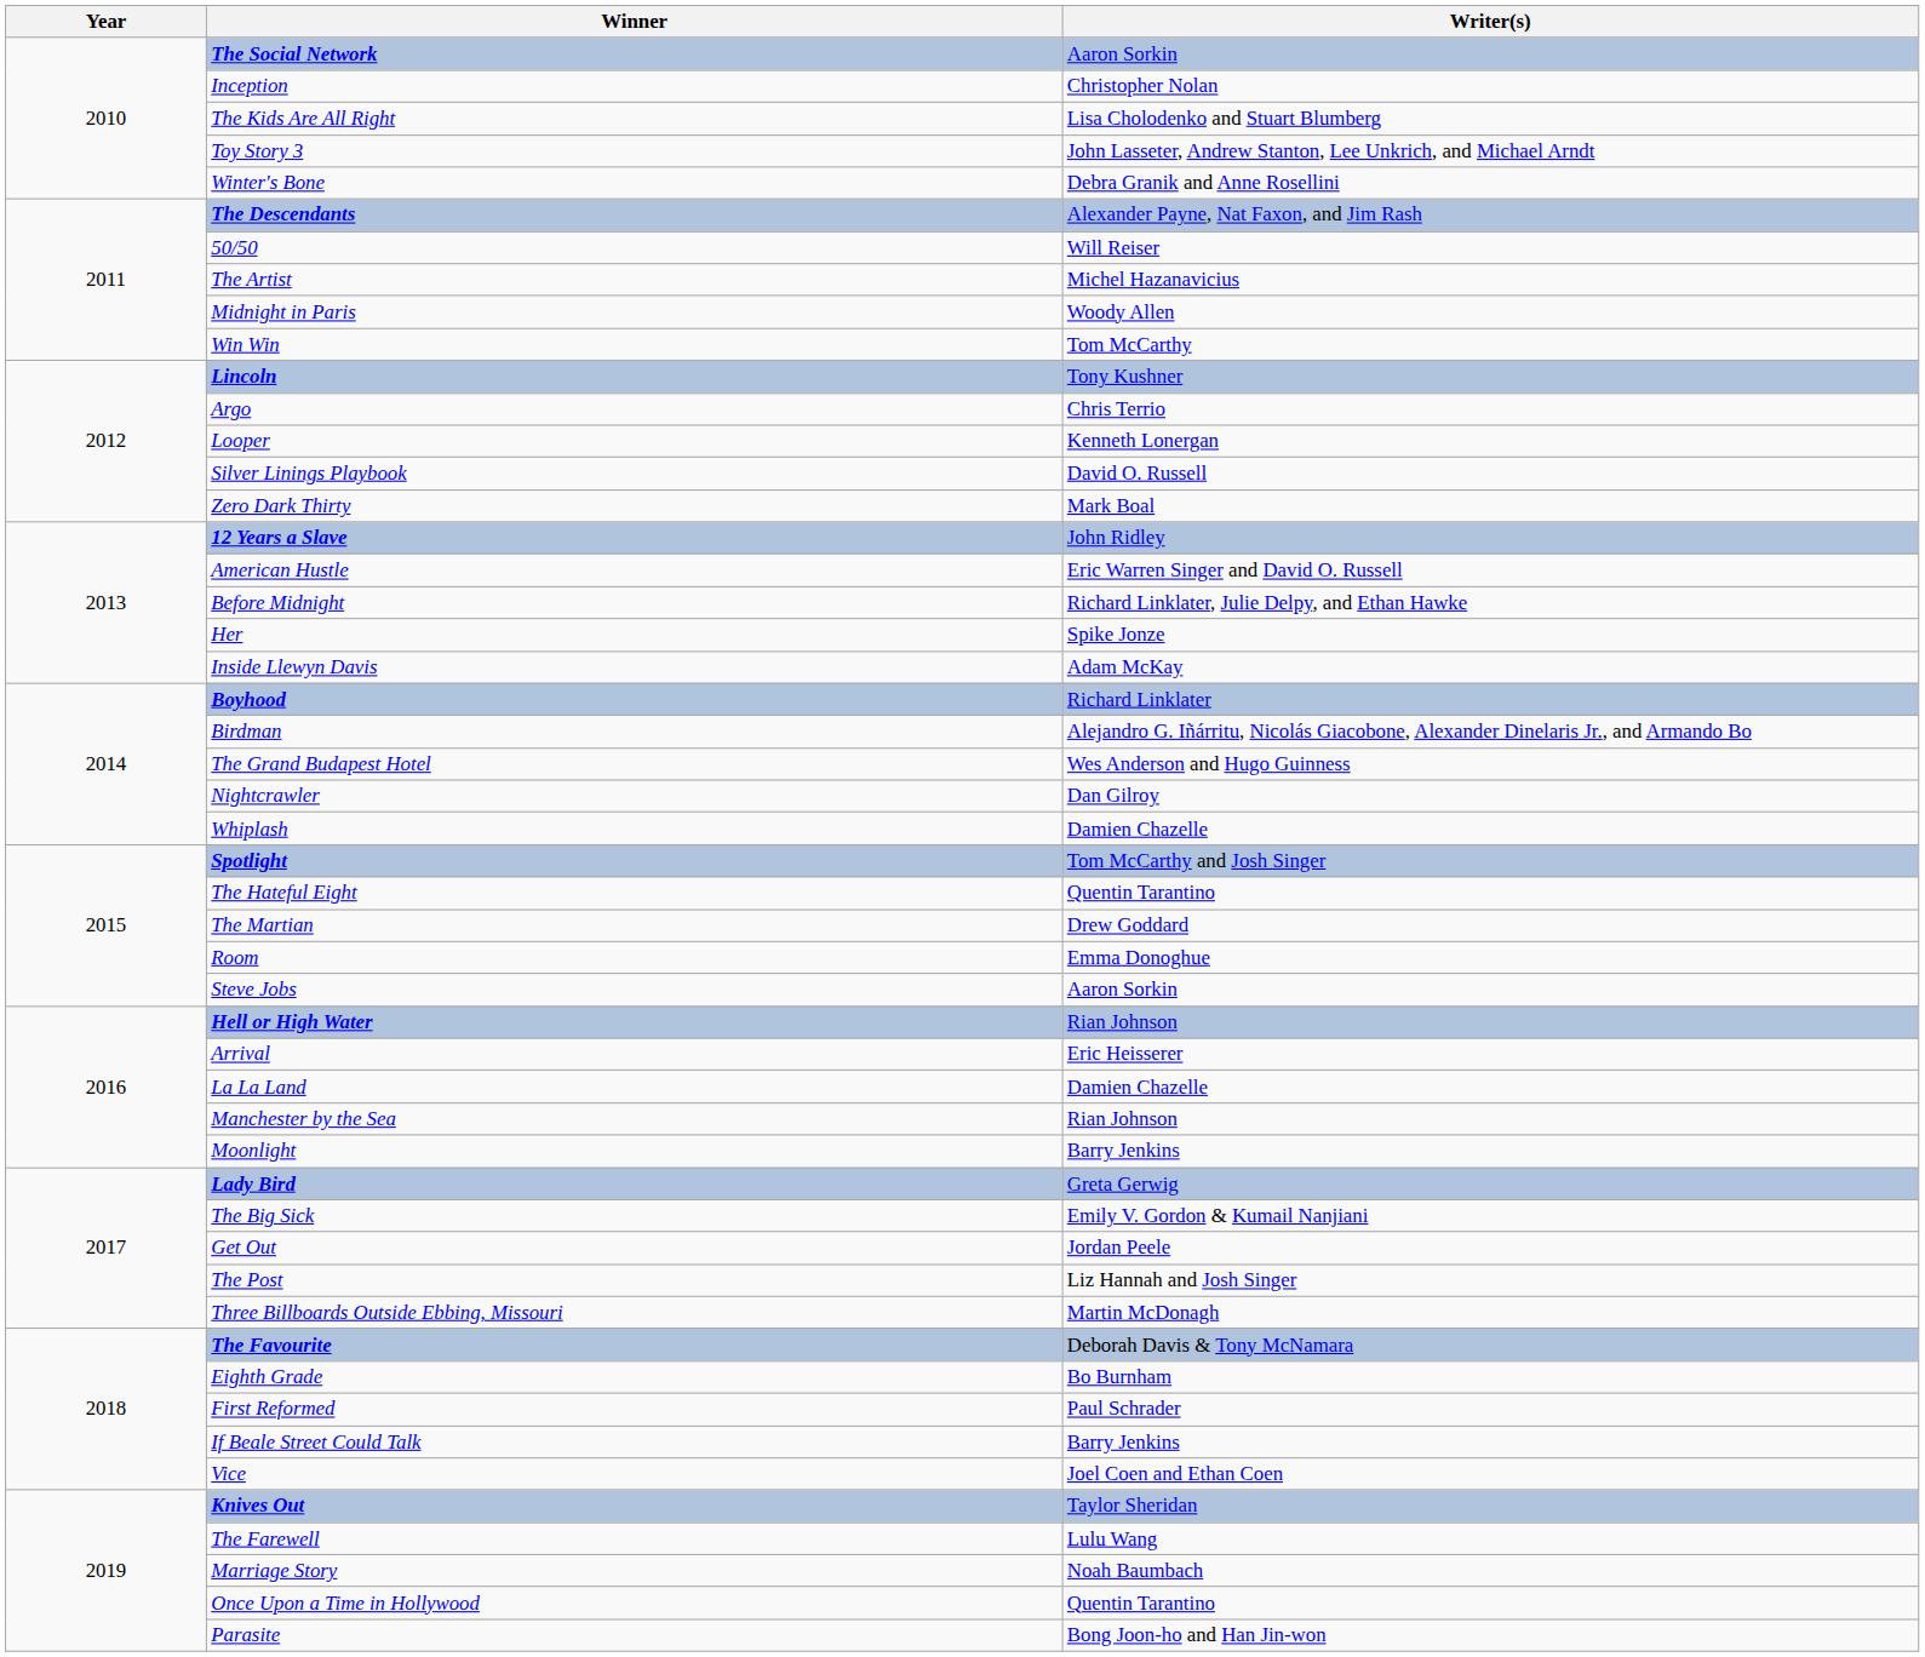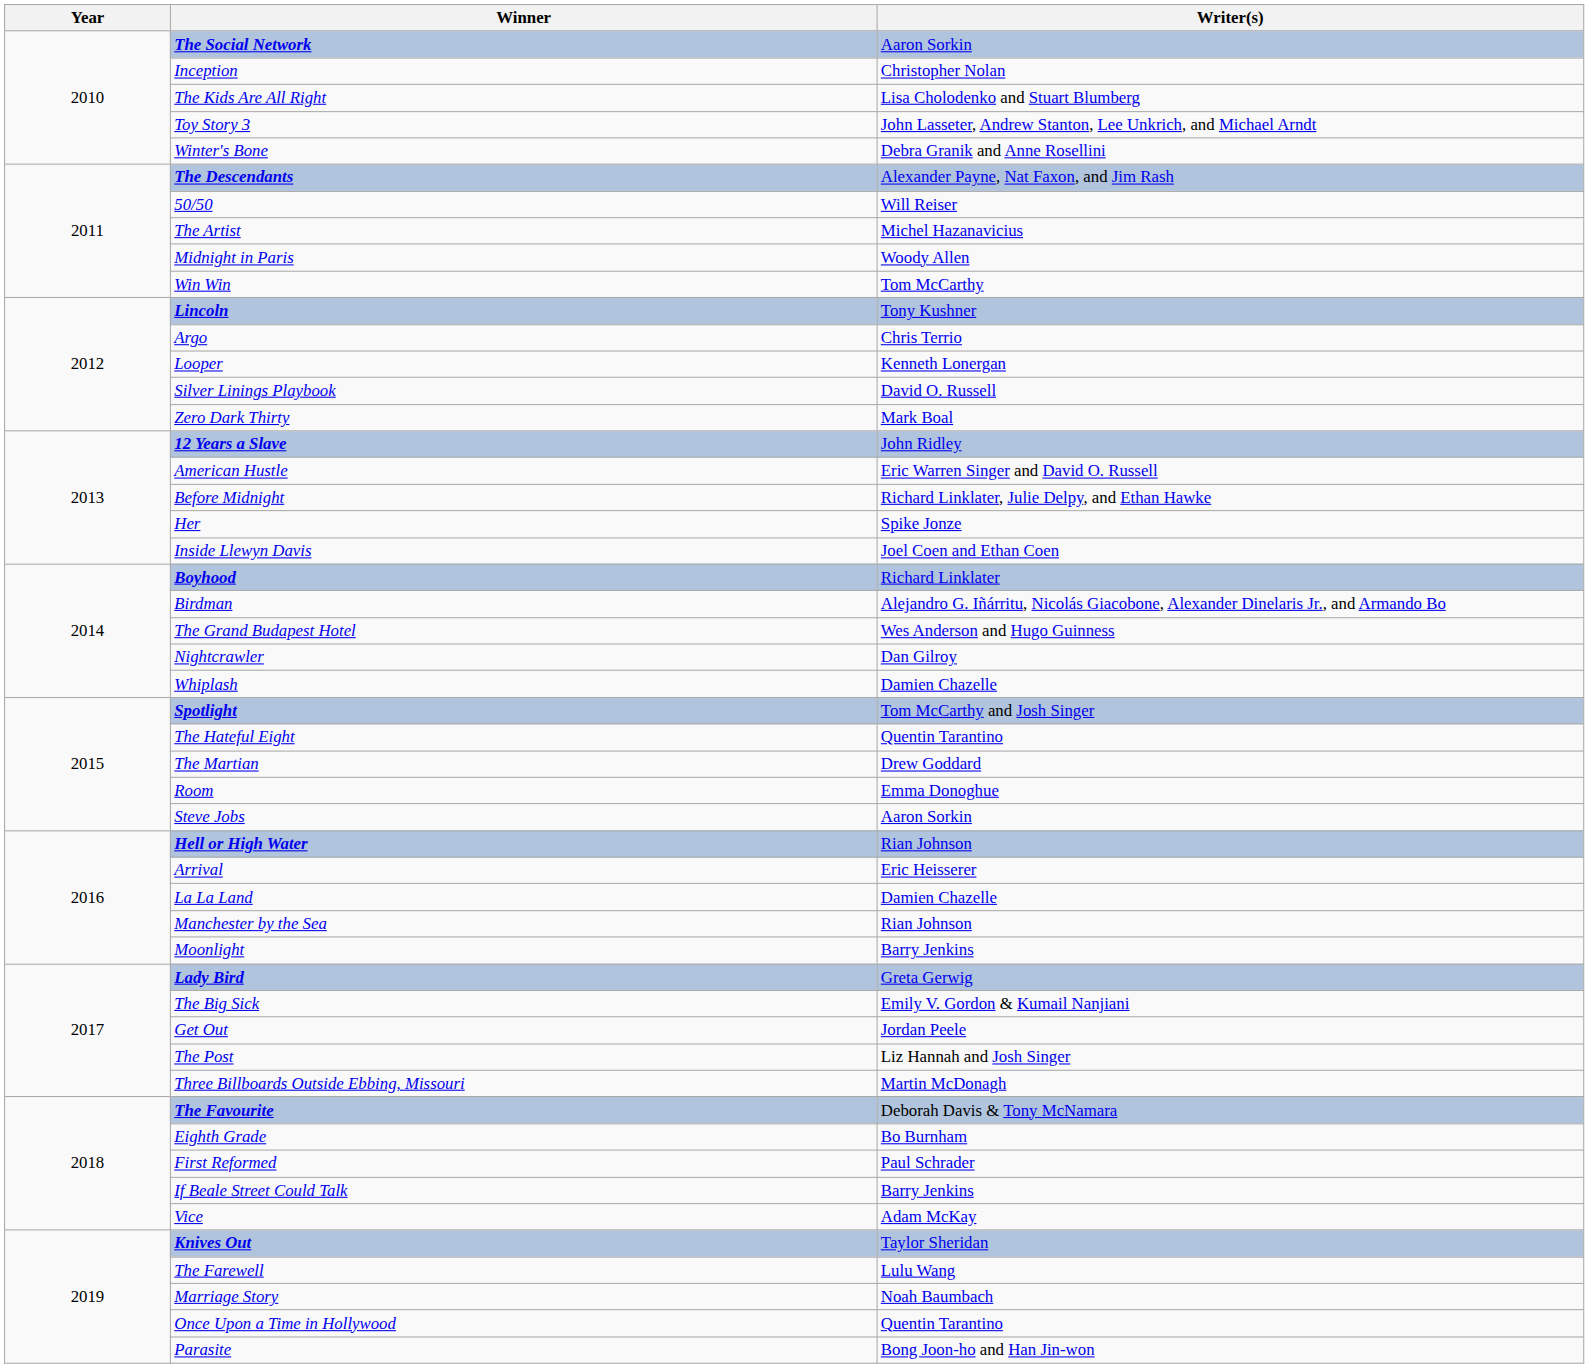 <table class="wikitable" width="95%" cellpadding="5">
 <tr>
 <th width="100"><strong>Year</strong></th>
 <th width="450"><strong>Winner</strong></th>
 <th width="450"><strong>Writer(s)</strong></th>
 </tr>
 <tr>
 <td rowspan="5" style="text-align:center;">2010</td>
 <td style="background:#B0C4DE;"><strong><em><a href='#'>The Social Network</a></em></strong></td>
 <td style="background:#B0C4DE;"><a href='#'>Aaron Sorkin</a></td>
 </tr>
 <tr>
 <td><em><a href='#'>Inception</a></em></td>
 <td><a href='#'>Christopher Nolan</a></td>
 </tr>
 <tr>
 <td><em><a href='#'>The Kids Are All Right</a></em></td>
 <td><a href='#'>Lisa Cholodenko</a> and <a href='#'>Stuart Blumberg</a></td>
 </tr>
 <tr>
 <td><em><a href='#'>Toy Story 3</a></em></td>
 <td><a href='#'>John Lasseter</a>, <a href='#'>Andrew Stanton</a>, <a href='#'>Lee Unkrich</a>, and <a href='#'>Michael Arndt</a></td>
 </tr>
 <tr>
 <td><em><a href='#'>Winter's Bone</a></em></td>
 <td><a href='#'>Debra Granik</a> and <a href='#'>Anne Rosellini</a></td>
 </tr>
 <tr>
 <td rowspan="5" style="text-align:center;">2011</td>
 <td style="background:#B0C4DE;"><strong><em><a href='#'>The Descendants</a></em></strong></td>
 <td style="background:#B0C4DE;"><a href='#'>Alexander Payne</a>, <a href='#'>Nat Faxon</a>, and <a href='#'>Jim Rash</a></td>
 </tr>
 <tr>
 <td><em><a href='#'>50/50</a></em></td>
 <td><a href='#'>Will Reiser</a></td>
 </tr>
 <tr>
 <td><em><a href='#'>The Artist</a></em></td>
 <td><a href='#'>Michel Hazanavicius</a></td>
 </tr>
 <tr>
 <td><em><a href='#'>Midnight in Paris</a></em></td>
 <td><a href='#'>Woody Allen</a></td>
 </tr>
 <tr>
 <td><em><a href='#'>Win Win</a></em></td>
 <td><a href='#'>Tom McCarthy</a></td>
 </tr>
 <tr>
 <td rowspan="5" style="text-align:center;">2012</td>
 <td style="background:#B0C4DE;"><strong><em><a href='#'>Lincoln</a></em></strong></td>
 <td style="background:#B0C4DE;"><a href='#'>Tony Kushner</a></td>
 </tr>
 <tr>
 <td><em><a href='#'>Argo</a></em></td>
 <td><a href='#'>Chris Terrio</a></td>
 </tr>
 <tr>
 <td><em><a href='#'>Looper</a></em></td>
 <td><a href='#'>Kenneth Lonergan</a></td>
 </tr>
 <tr>
 <td><em><a href='#'>Silver Linings Playbook</a></em></td>
 <td><a href='#'>David O. Russell</a></td>
 </tr>
 <tr>
 <td><em><a href='#'>Zero Dark Thirty</a></em></td>
 <td><a href='#'>Mark Boal</a></td>
 </tr>
 <tr>
 <td rowspan="5" style="text-align:center;">2013</td>
 <td style="background:#B0C4DE;"><strong><em><a href='#'>12 Years a Slave</a></em></strong></td>
 <td style="background:#B0C4DE;"><a href='#'>John Ridley</a></td>
 </tr>
 <tr>
 <td><em><a href='#'>American Hustle</a></em></td>
 <td><a href='#'>Eric Warren Singer</a> and <a href='#'>David O. Russell</a></td>
 </tr>
 <tr>
 <td><em><a href='#'>Before Midnight</a></em></td>
 <td><a href='#'>Richard Linklater</a>, <a href='#'>Julie Delpy</a>, and <a href='#'>Ethan Hawke</a></td>
 </tr>
 <tr>
 <td><em><a href='#'>Her</a></em></td>
 <td><a href='#'>Spike Jonze</a></td>
 </tr>
 <tr>
 <td><em><a href='#'>Inside Llewyn Davis</a></em></td>
-<td><a href='#'>Adam McKay</a></td>
+<td><a href='#'>Joel Coen and Ethan Coen</a></td>
 </tr>
 <tr>
 <td rowspan="5" style="text-align:center;">2014</td>
 <td style="background:#B0C4DE;"><strong><em><a href='#'>Boyhood</a></em></strong></td>
 <td style="background:#B0C4DE;"><a href='#'>Richard Linklater</a></td>
 </tr>
 <tr>
 <td><em><a href='#'>Birdman</a></em></td>
 <td><a href='#'>Alejandro G. Iñárritu</a>, <a href='#'>Nicolás Giacobone</a>, <a href='#'>Alexander Dinelaris Jr.</a>, and <a href='#'>Armando Bo</a></td>
 </tr>
 <tr>
 <td><em><a href='#'>The Grand Budapest Hotel</a></em></td>
 <td><a href='#'>Wes Anderson</a> and <a href='#'>Hugo Guinness</a></td>
 </tr>
 <tr>
 <td><em><a href='#'>Nightcrawler</a></em></td>
 <td><a href='#'>Dan Gilroy</a></td>
 </tr>
 <tr>
 <td><em><a href='#'>Whiplash</a></em></td>
 <td><a href='#'>Damien Chazelle</a></td>
 </tr>
 <tr>
 <td rowspan="5" style="text-align:center;">2015</td>
 <td style="background:#B0C4DE;"><strong><em><a href='#'>Spotlight</a></em></strong></td>
 <td style="background:#B0C4DE;"><a href='#'>Tom McCarthy</a> and <a href='#'>Josh Singer</a></td>
 </tr>
 <tr>
 <td><em><a href='#'>The Hateful Eight</a></em></td>
 <td><a href='#'>Quentin Tarantino</a></td>
 </tr>
 <tr>
 <td><em><a href='#'>The Martian</a></em></td>
 <td><a href='#'>Drew Goddard</a></td>
 </tr>
 <tr>
 <td><em><a href='#'>Room</a></em></td>
 <td><a href='#'>Emma Donoghue</a></td>
 </tr>
 <tr>
 <td><em><a href='#'>Steve Jobs</a></em></td>
 <td><a href='#'>Aaron Sorkin</a></td>
 </tr>
 <tr>
 <td rowspan="5" style="text-align:center;">2016</td>
 <td style="background:#B0C4DE;"><strong><em><a href='#'>Hell or High Water</a></em></strong></td>
 <td style="background:#B0C4DE;"><a href='#'>Rian Johnson</a></td>
 </tr>
 <tr>
 <td><em><a href='#'>Arrival</a></em></td>
 <td><a href='#'>Eric Heisserer</a></td>
 </tr>
 <tr>
 <td><em><a href='#'>La La Land</a></em></td>
 <td><a href='#'>Damien Chazelle</a></td>
 </tr>
 <tr>
 <td><em><a href='#'>Manchester by the Sea</a></em></td>
 <td><a href='#'>Rian Johnson</a></td>
 </tr>
 <tr>
 <td><em><a href='#'>Moonlight</a></em></td>
 <td><a href='#'>Barry Jenkins</a></td>
 </tr>
 <tr>
 <td rowspan="5" style="text-align:center;">2017</td>
 <td style="background:#B0C4DE;"><strong><em><a href='#'>Lady Bird</a></em></strong></td>
 <td style="background:#B0C4DE;"><a href='#'>Greta Gerwig</a></td>
 </tr>
 <tr>
 <td><em><a href='#'>The Big Sick</a></em></td>
 <td><a href='#'>Emily V. Gordon</a> & <a href='#'>Kumail Nanjiani</a></td>
 </tr>
 <tr>
 <td><em><a href='#'>Get Out</a></em></td>
 <td><a href='#'>Jordan Peele</a></td>
 </tr>
 <tr>
 <td><em><a href='#'>The Post</a></em></td>
 <td>Liz Hannah and <a href='#'>Josh Singer</a></td>
 </tr>
 <tr>
 <td><em><a href='#'>Three Billboards Outside Ebbing, Missouri</a></em></td>
 <td><a href='#'>Martin McDonagh</a></td>
 </tr>
 <tr>
 <td rowspan="5" style="text-align:center;">2018</td>
 <td style="background:#B0C4DE;"><strong><em><a href='#'>The Favourite</a></em></strong></td>
 <td style="background:#B0C4DE;">Deborah Davis & <a href='#'>Tony McNamara</a></td>
 </tr>
 <tr>
 <td><em><a href='#'>Eighth Grade</a></em></td>
 <td><a href='#'>Bo Burnham</a></td>
 </tr>
 <tr>
 <td><em><a href='#'>First Reformed</a></em></td>
 <td><a href='#'>Paul Schrader</a></td>
 </tr>
 <tr>
 <td><em><a href='#'>If Beale Street Could Talk</a></em></td>
 <td><a href='#'>Barry Jenkins</a></td>
 </tr>
 <tr>
 <td><em><a href='#'>Vice</a></em></td>
-<td><a href='#'>Joel Coen and Ethan Coen</a></td>
+<td><a href='#'>Adam McKay</a></td>
 </tr>
 <tr>
 <td rowspan="5" style="text-align:center;">2019</td>
 <td style="background:#B0C4DE;"><strong><em><a href='#'>Knives Out</a></em></strong></td>
 <td style="background:#B0C4DE;"><a href='#'>Taylor Sheridan</a></td>
 </tr>
 <tr>
 <td><em><a href='#'>The Farewell</a></em></td>
 <td><a href='#'>Lulu Wang</a></td>
 </tr>
 <tr>
 <td><em><a href='#'>Marriage Story</a></em></td>
 <td><a href='#'>Noah Baumbach</a></td>
 </tr>
 <tr>
 <td><em><a href='#'>Once Upon a Time in Hollywood</a></em></td>
 <td><a href='#'>Quentin Tarantino</a></td>
 </tr>
 <tr>
 <td><em><a href='#'>Parasite</a></em></td>
 <td><a href='#'>Bong Joon-ho</a> and <a href='#'>Han Jin-won</a></td>
 </tr>
 </table>
